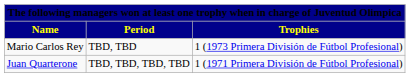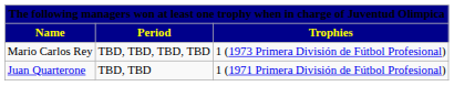 <table class="wikitable">
 <tr>
 <td bgcolor="00008B" align="center" colspan="5"><strong><span>The following managers won at least one trophy when in charge of Juventud Olimpica</span></strong></td>
 </tr>
 <tr>
 <th style="color:yellow; background:#00008B;">Name</th>
 <th style="color:yellow; background:#00008B;">Period</th>
 <th style="color:yellow; background:#00008B;">Trophies</th>
 </tr>
 <tr>
 <td> Mario Carlos Rey</td>
-<td>TBD, TBD</td>
+<td>TBD, TBD, TBD, TBD</td>
 <td>1  (<a href='#'>1973 Primera División de Fútbol Profesional</a>)</td>
 </tr>
 <tr>
 <td> <a href='#'>Juan Quarterone</a></td>
-<td>TBD, TBD, TBD, TBD</td>
+<td>TBD, TBD</td>
 <td>1 (<a href='#'>1971 Primera División de Fútbol Profesional</a>)</td>
 </tr>
 </table>
